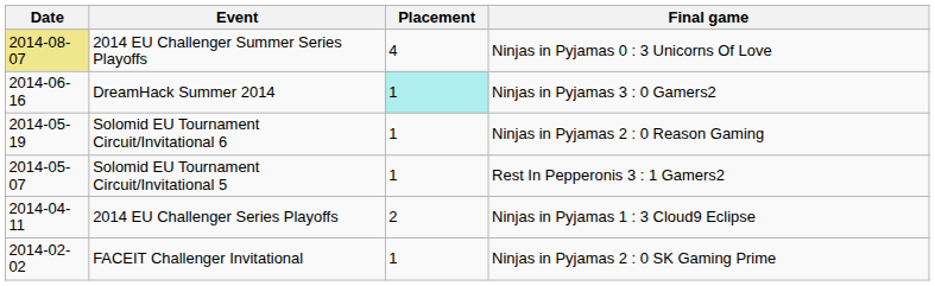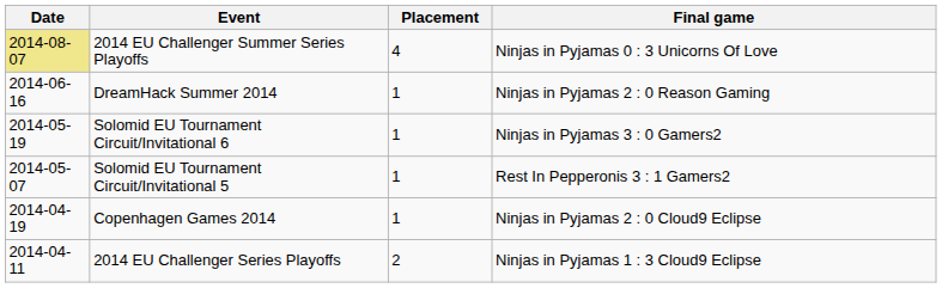 <table class="sortable prettytable">
 <tr>
 <th width="80">Date</th>
 <th width="300">Event</th>
 <th width="100">Placement</th>
 <th width="450">Final game</th>
 </tr>
 <tr>
 <td style="background: khaki;">2014-08-07</td>
 <td>2014 EU Challenger Summer Series Playoffs</td>
 <td>4</td>
 <td>Ninjas in Pyjamas 0 : 3 Unicorns Of Love</td>
 </tr>
 <tr>
 <td>2014-06-16</td>
 <td>DreamHack Summer 2014</td>
-<td style="background: paleturquoise;">1</td>
-<td>Ninjas in Pyjamas 3 : 0 Gamers2</td>
+<td>1</td>
+<td>Ninjas in Pyjamas 2 : 0 Reason Gaming</td>
 </tr>
 <tr>
 <td>2014-05-19</td>
 <td>Solomid EU Tournament Circuit/Invitational 6</td>
 <td>1</td>
-<td>Ninjas in Pyjamas 2 : 0 Reason Gaming</td>
+<td>Ninjas in Pyjamas 3 : 0 Gamers2</td>
 </tr>
 <tr>
 <td>2014-05-07</td>
 <td>Solomid EU Tournament Circuit/Invitational 5</td>
 <td>1</td>
 <td>Rest In Pepperonis 3 : 1 Gamers2</td>
 </tr>
 <tr>
+<td>2014-04-19</td>
+<td>Copenhagen Games 2014</td>
+<td>1</td>
+<td>Ninjas in Pyjamas 2 : 0 Cloud9 Eclipse</td>
+</tr>
+<tr>
 <td>2014-04-11</td>
 <td>2014 EU Challenger Series Playoffs</td>
 <td>2</td>
 <td>Ninjas in Pyjamas 1 : 3 Cloud9 Eclipse</td>
 </tr>
-<tr>
-<td>2014-02-02</td>
-<td>FACEIT Challenger Invitational</td>
-<td>1</td>
-<td>Ninjas in Pyjamas 2 : 0 SK Gaming Prime</td>
-</tr>
 </table>
